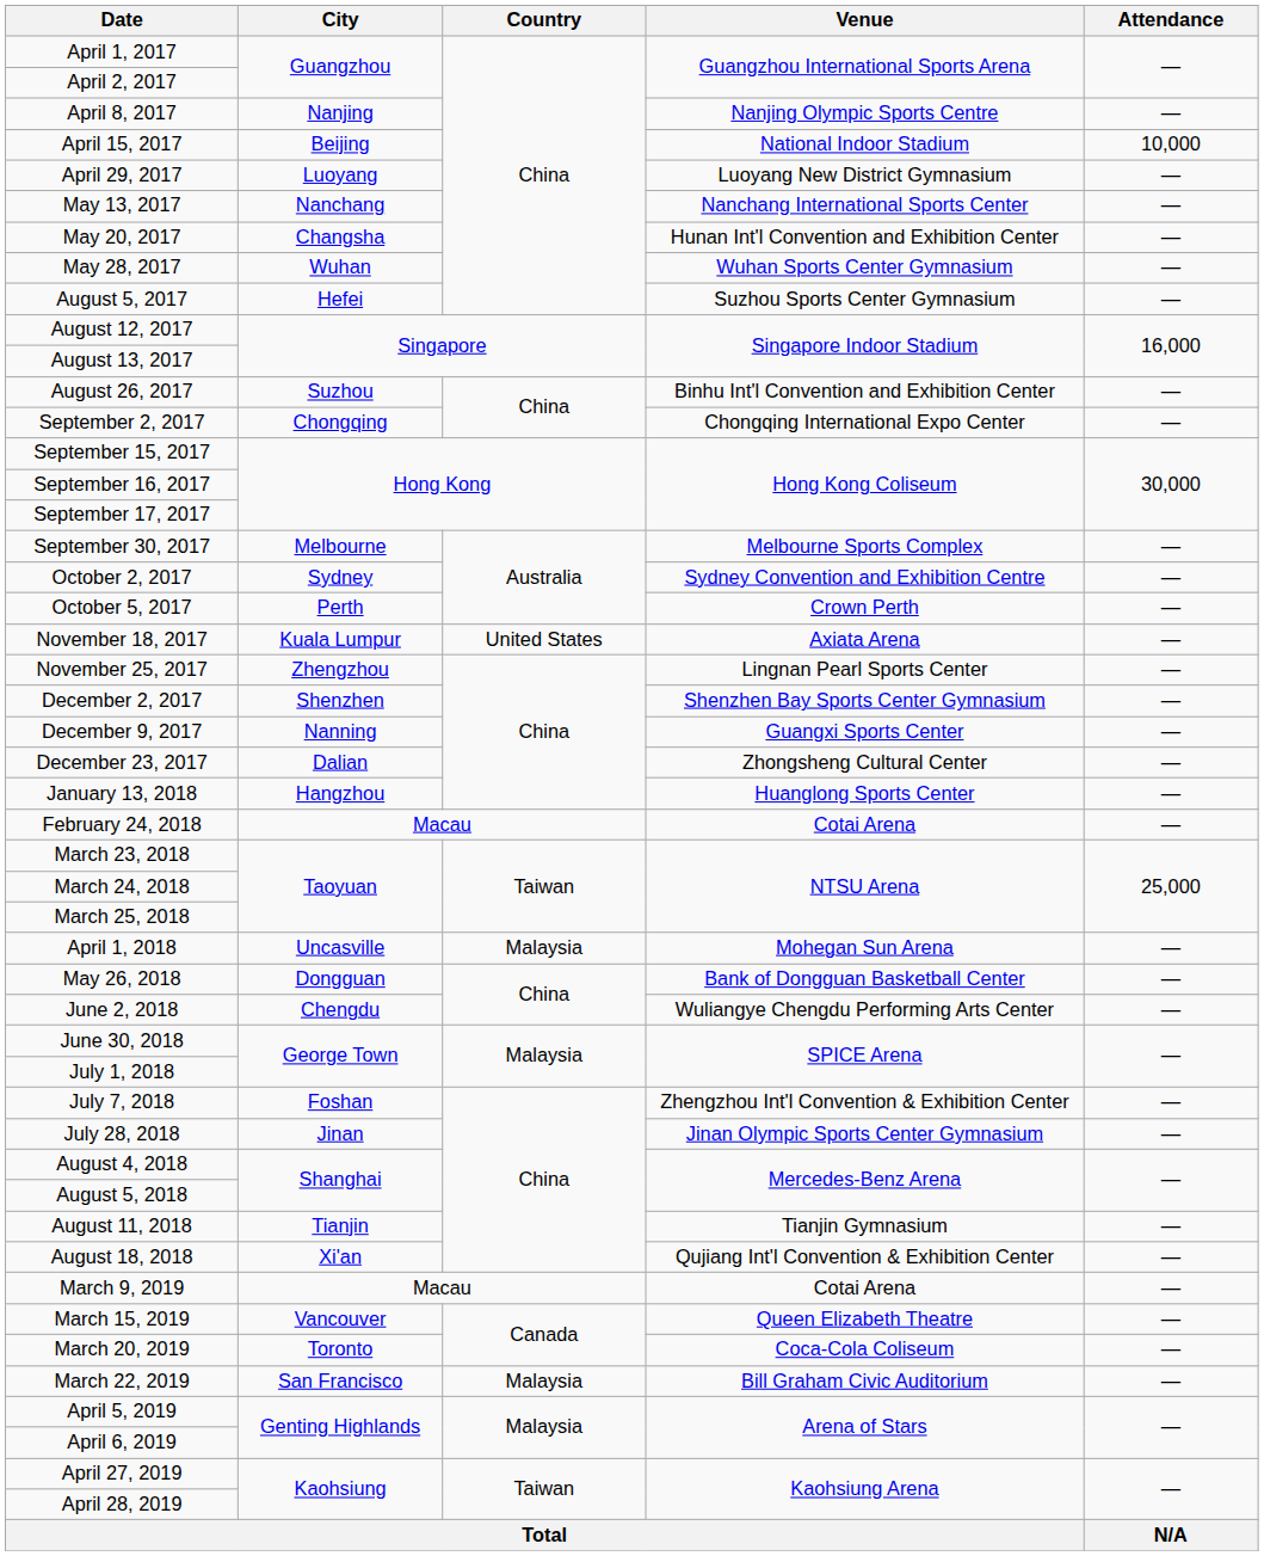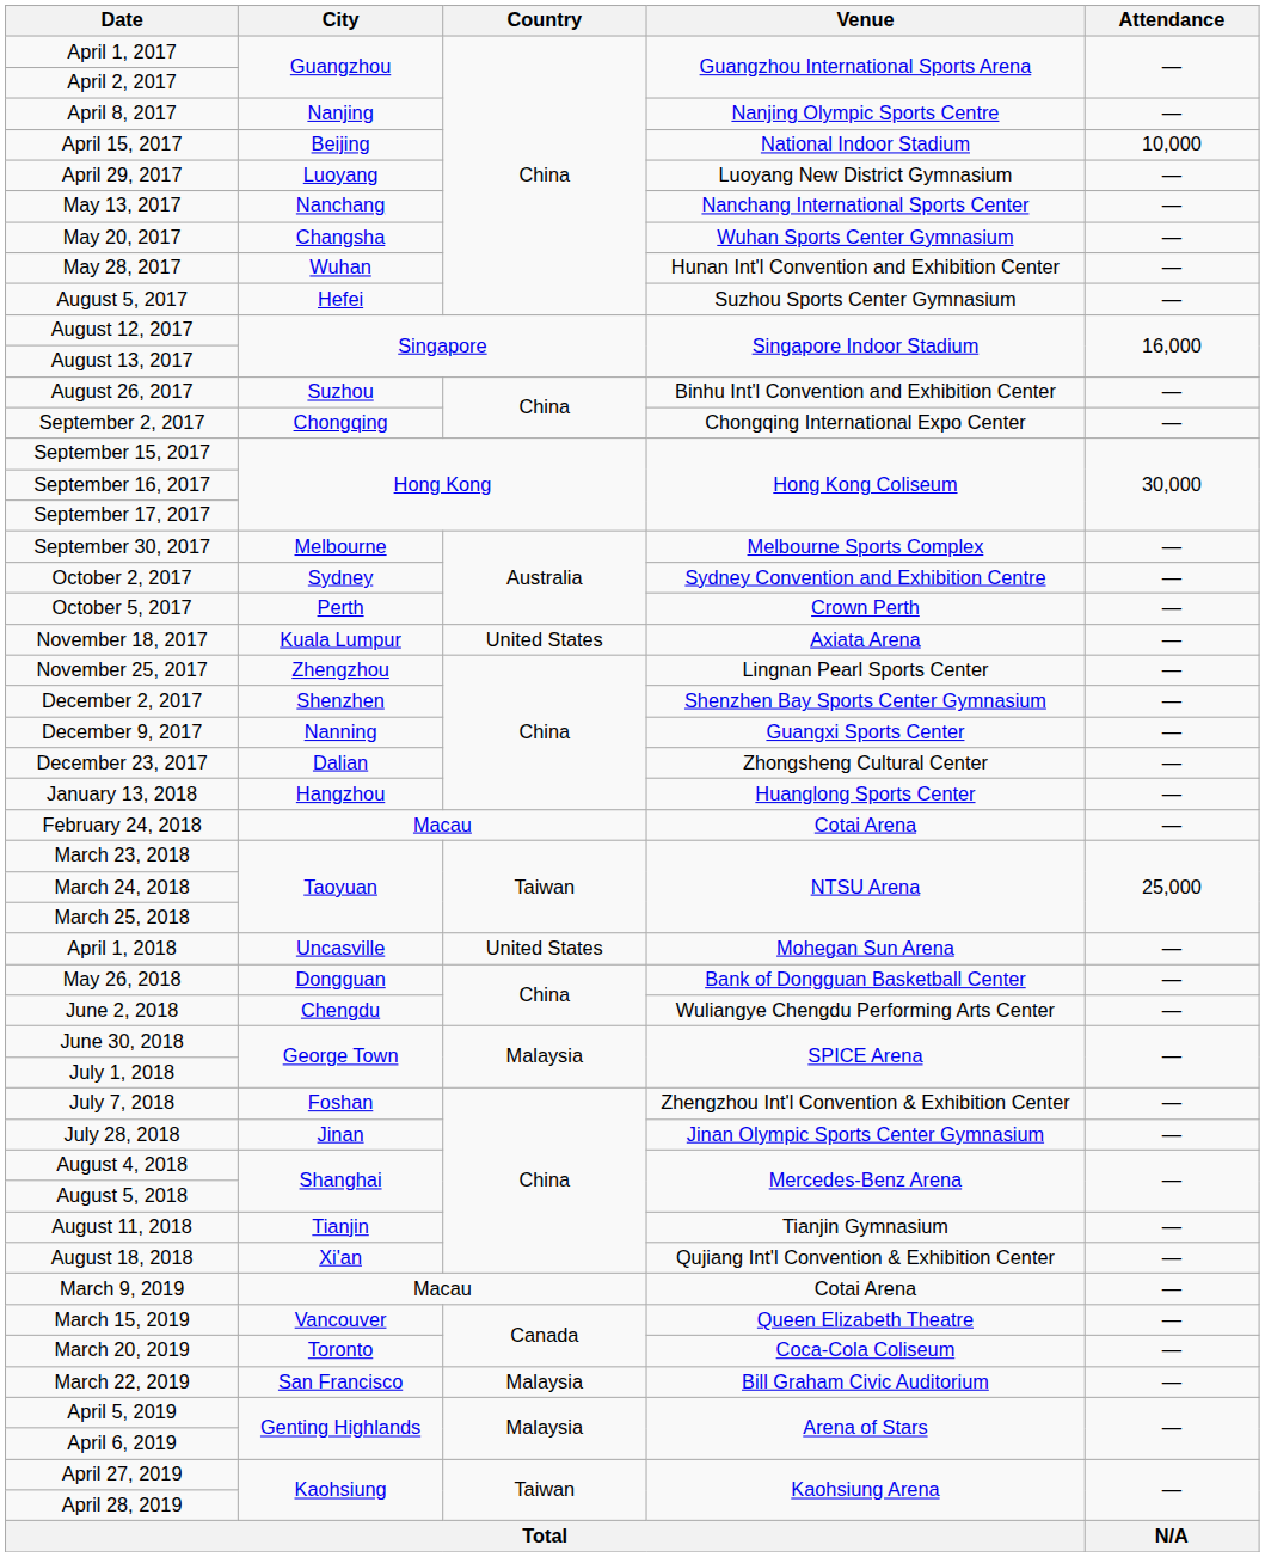 <table class="wikitable plainrowheaders" style="text-align:center;">
 <tr>
 <th scope="col" style="width:11.5em;">Date</th>
 <th scope="col" style="width:10em;">City</th>
 <th scope="col" style="width:10em;">Country</th>
 <th scope="col" style="width:22em;">Venue</th>
 <th scope="col" style="width:8.5em;">Attendance</th>
 </tr>
 <tr>
 <td>April 1, 2017</td>
 <td rowspan="2"><a href='#'>Guangzhou</a></td>
 <td rowspan="9">China</td>
 <td rowspan="2"><a href='#'>Guangzhou International Sports Arena</a></td>
 <td rowspan="2">—</td>
 </tr>
 <tr>
 <td>April 2, 2017</td>
 </tr>
 <tr>
 <td>April 8, 2017</td>
 <td><a href='#'>Nanjing</a></td>
 <td><a href='#'>Nanjing Olympic Sports Centre</a></td>
 <td>—</td>
 </tr>
 <tr>
 <td>April 15, 2017</td>
 <td><a href='#'>Beijing</a></td>
 <td><a href='#'>National Indoor Stadium</a></td>
 <td>10,000</td>
 </tr>
 <tr>
 <td>April 29, 2017</td>
 <td><a href='#'>Luoyang</a></td>
 <td>Luoyang New District Gymnasium</td>
 <td>—</td>
 </tr>
 <tr>
 <td>May 13, 2017</td>
 <td><a href='#'>Nanchang</a></td>
 <td><a href='#'>Nanchang International Sports Center</a></td>
 <td>—</td>
 </tr>
 <tr>
 <td>May 20, 2017</td>
 <td><a href='#'>Changsha</a></td>
-<td>Hunan Int'l Convention and Exhibition Center</td>
+<td><a href='#'>Wuhan Sports Center Gymnasium</a></td>
 <td>—</td>
 </tr>
 <tr>
 <td>May 28, 2017</td>
 <td><a href='#'>Wuhan</a></td>
-<td><a href='#'>Wuhan Sports Center Gymnasium</a></td>
+<td>Hunan Int'l Convention and Exhibition Center</td>
 <td>—</td>
 </tr>
 <tr>
 <td>August 5, 2017</td>
 <td><a href='#'>Hefei</a></td>
 <td>Suzhou Sports Center Gymnasium</td>
 <td>—</td>
 </tr>
 <tr>
 <td>August 12, 2017</td>
 <td colspan="2" rowspan="2"><a href='#'>Singapore</a></td>
 <td rowspan="2"><a href='#'>Singapore Indoor Stadium</a></td>
 <td rowspan="2">16,000</td>
 </tr>
 <tr>
 <td>August 13, 2017</td>
 </tr>
 <tr>
 <td>August 26, 2017</td>
 <td><a href='#'>Suzhou</a></td>
 <td rowspan="2">China</td>
 <td>Binhu Int'l Convention and Exhibition Center</td>
 <td>—</td>
 </tr>
 <tr>
 <td>September 2, 2017</td>
 <td><a href='#'>Chongqing</a></td>
 <td>Chongqing International Expo Center</td>
 <td>—</td>
 </tr>
 <tr>
 <td>September 15, 2017</td>
 <td colspan="2" rowspan="3"><a href='#'>Hong Kong</a></td>
 <td rowspan="3"><a href='#'>Hong Kong Coliseum</a></td>
 <td rowspan="3">30,000</td>
 </tr>
 <tr>
 <td>September 16, 2017</td>
 </tr>
 <tr>
 <td>September 17, 2017</td>
 </tr>
 <tr>
 <td>September 30, 2017</td>
 <td><a href='#'>Melbourne</a></td>
 <td rowspan="3">Australia</td>
 <td><a href='#'>Melbourne Sports Complex</a></td>
 <td>—</td>
 </tr>
 <tr>
 <td>October 2, 2017</td>
 <td><a href='#'>Sydney</a></td>
 <td><a href='#'>Sydney Convention and Exhibition Centre</a></td>
 <td>—</td>
 </tr>
 <tr>
 <td>October 5, 2017</td>
 <td><a href='#'>Perth</a></td>
 <td><a href='#'>Crown Perth</a></td>
 <td>—</td>
 </tr>
 <tr>
 <td>November 18, 2017</td>
 <td><a href='#'>Kuala Lumpur</a></td>
 <td>United States</td>
 <td><a href='#'>Axiata Arena</a></td>
 <td>—</td>
 </tr>
 <tr>
 <td>November 25, 2017</td>
 <td><a href='#'>Zhengzhou</a></td>
 <td rowspan="5">China</td>
 <td>Lingnan Pearl Sports Center</td>
 <td>—</td>
 </tr>
 <tr>
 <td>December 2, 2017</td>
 <td><a href='#'>Shenzhen</a></td>
 <td><a href='#'>Shenzhen Bay Sports Center Gymnasium</a></td>
 <td>—</td>
 </tr>
 <tr>
 <td>December 9, 2017</td>
 <td><a href='#'>Nanning</a></td>
 <td><a href='#'>Guangxi Sports Center</a></td>
 <td>—</td>
 </tr>
 <tr>
 <td>December 23, 2017</td>
 <td><a href='#'>Dalian</a></td>
 <td>Zhongsheng Cultural Center</td>
 <td>—</td>
 </tr>
 <tr>
 <td>January 13, 2018</td>
 <td><a href='#'>Hangzhou</a></td>
 <td><a href='#'>Huanglong Sports Center</a></td>
 <td>—</td>
 </tr>
 <tr>
 <td>February 24, 2018</td>
 <td colspan="2"><a href='#'>Macau</a></td>
 <td><a href='#'>Cotai Arena</a></td>
 <td>—</td>
 </tr>
 <tr>
 <td>March 23, 2018</td>
 <td rowspan="3"><a href='#'>Taoyuan</a></td>
 <td rowspan="3">Taiwan</td>
 <td rowspan="3"><a href='#'>NTSU Arena</a></td>
 <td rowspan="3">25,000</td>
 </tr>
 <tr>
 <td>March 24, 2018</td>
 </tr>
 <tr>
 <td>March 25, 2018</td>
 </tr>
 <tr>
 <td>April 1, 2018</td>
 <td><a href='#'>Uncasville</a></td>
-<td>Malaysia</td>
+<td>United States</td>
 <td><a href='#'>Mohegan Sun Arena</a></td>
 <td>—</td>
 </tr>
 <tr>
 <td>May 26, 2018</td>
 <td><a href='#'>Dongguan</a></td>
 <td rowspan="2">China</td>
 <td><a href='#'>Bank of Dongguan Basketball Center</a></td>
 <td>—</td>
 </tr>
 <tr>
 <td>June 2, 2018</td>
 <td><a href='#'>Chengdu</a></td>
 <td>Wuliangye Chengdu Performing Arts Center</td>
 <td>—</td>
 </tr>
 <tr>
 <td>June 30, 2018</td>
 <td rowspan="2"><a href='#'>George Town</a></td>
 <td rowspan="2">Malaysia</td>
 <td rowspan="2"><a href='#'>SPICE Arena</a></td>
 <td rowspan="2">—</td>
 </tr>
 <tr>
 <td>July 1, 2018</td>
 </tr>
 <tr>
 <td>July 7, 2018</td>
 <td><a href='#'>Foshan</a></td>
 <td rowspan="6">China</td>
 <td>Zhengzhou Int'l Convention & Exhibition Center</td>
 <td>—</td>
 </tr>
 <tr>
 <td>July 28, 2018</td>
 <td><a href='#'>Jinan</a></td>
 <td><a href='#'>Jinan Olympic Sports Center Gymnasium</a></td>
 <td>—</td>
 </tr>
 <tr>
 <td>August 4, 2018</td>
 <td rowspan="2"><a href='#'>Shanghai</a></td>
 <td rowspan="2"><a href='#'>Mercedes-Benz Arena</a></td>
 <td rowspan="2">—</td>
 </tr>
 <tr>
 <td>August 5, 2018</td>
 </tr>
 <tr>
 <td>August 11, 2018</td>
 <td><a href='#'>Tianjin</a></td>
 <td>Tianjin Gymnasium</td>
 <td>—</td>
 </tr>
 <tr>
 <td>August 18, 2018</td>
 <td><a href='#'>Xi'an</a></td>
 <td>Qujiang Int'l Convention & Exhibition Center</td>
 <td>—</td>
 </tr>
 <tr>
 <td>March 9, 2019</td>
 <td colspan="2">Macau</td>
 <td>Cotai Arena</td>
 <td>—</td>
 </tr>
 <tr>
 <td>March 15, 2019</td>
 <td><a href='#'>Vancouver</a></td>
 <td rowspan="2">Canada</td>
 <td><a href='#'>Queen Elizabeth Theatre</a></td>
 <td>—</td>
 </tr>
 <tr>
 <td>March 20, 2019</td>
 <td><a href='#'>Toronto</a></td>
 <td><a href='#'>Coca-Cola Coliseum</a></td>
 <td>—</td>
 </tr>
 <tr>
 <td>March 22, 2019</td>
 <td><a href='#'>San Francisco</a></td>
 <td>Malaysia</td>
 <td><a href='#'>Bill Graham Civic Auditorium</a></td>
 <td>—</td>
 </tr>
 <tr>
 <td>April 5, 2019</td>
 <td rowspan="2"><a href='#'>Genting Highlands</a></td>
 <td rowspan="2">Malaysia</td>
 <td rowspan="2"><a href='#'>Arena of Stars</a></td>
 <td rowspan="2">—</td>
 </tr>
 <tr>
 <td>April 6, 2019</td>
 </tr>
 <tr>
 <td>April 27, 2019</td>
 <td rowspan="2"><a href='#'>Kaohsiung</a></td>
 <td rowspan="2">Taiwan</td>
 <td rowspan="2"><a href='#'>Kaohsiung Arena</a></td>
 <td rowspan="2">—</td>
 </tr>
 <tr>
 <td>April 28, 2019</td>
 </tr>
 <tr>
 <th colspan="4">Total</th>
 <th>N/A</th>
 </tr>
 </table>
